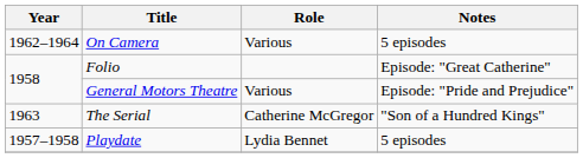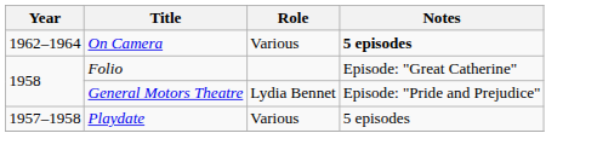 <table class="wikitable">
 <tr>
 <th>Year</th>
 <th>Title</th>
 <th>Role</th>
 <th>Notes</th>
 </tr>
 <tr>
 <td>1962–1964</td>
 <td><em><a href='#'>On Camera</a></em></td>
 <td>Various</td>
-<td>5 episodes</td>
+<td><strong>5 episodes</strong></td>
 </tr>
 <tr>
 <td rowspan="2">1958</td>
 <td><em>Folio</em></td>
 <td></td>
 <td>Episode: "Great Catherine"</td>
 </tr>
 <tr>
 <td><em><a href='#'>General Motors Theatre</a></em></td>
-<td>Various</td>
+<td>Lydia Bennet</td>
 <td>Episode: "Pride and Prejudice"</td>
-</tr>
-<tr>
-<td>1963</td>
-<td><em>The Serial</em></td>
-<td>Catherine McGregor</td>
-<td>"Son of a Hundred Kings"</td>
 </tr>
 <tr>
 <td>1957–1958</td>
 <td><em><a href='#'>Playdate</a></em></td>
-<td>Lydia Bennet</td>
+<td>Various</td>
 <td>5 episodes</td>
 </tr>
 <tr>
 </tr>
 </table>
